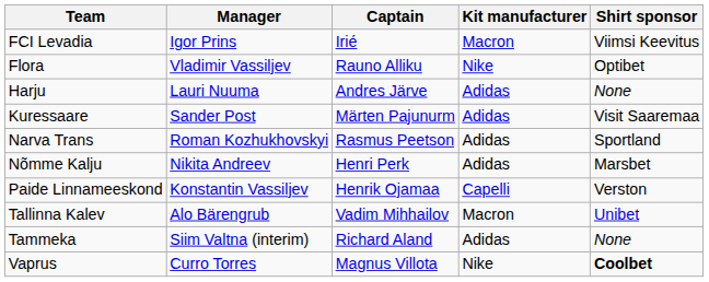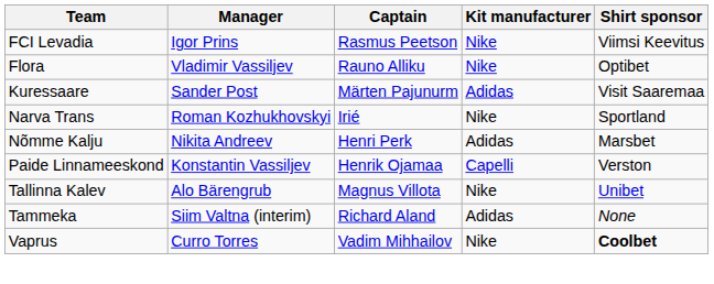 <table class="wikitable sortable">
 <tr>
 <th>Team</th>
 <th>Manager</th>
 <th>Captain</th>
 <th>Kit manufacturer</th>
 <th>Shirt sponsor</th>
 </tr>
 <tr>
 <td>FCI Levadia</td>
 <td> <a href='#'>Igor Prins</a></td>
-<td> <a href='#'>Irié</a></td>
-<td><a href='#'>Macron</a></td>
+<td> <a href='#'>Rasmus Peetson</a></td>
+<td><a href='#'>Nike</a></td>
 <td>Viimsi Keevitus</td>
 </tr>
 <tr>
 <td>Flora</td>
 <td> <a href='#'>Vladimir Vassiljev</a></td>
 <td> <a href='#'>Rauno Alliku</a></td>
 <td><a href='#'>Nike</a></td>
 <td>Optibet</td>
-</tr>
-<tr>
-<td>Harju</td>
-<td> <a href='#'>Lauri Nuuma</a></td>
-<td> <a href='#'>Andres Järve</a></td>
-<td><a href='#'>Adidas</a></td>
-<td><em>None</em></td>
 </tr>
 <tr>
 <td>Kuressaare</td>
 <td> <a href='#'>Sander Post</a></td>
 <td> <a href='#'>Märten Pajunurm</a></td>
 <td><a href='#'>Adidas</a></td>
 <td>Visit Saaremaa</td>
 </tr>
 <tr>
 <td>Narva Trans</td>
 <td> <a href='#'>Roman Kozhukhovskyi</a></td>
-<td> <a href='#'>Rasmus Peetson</a></td>
-<td>Adidas</td>
+<td> <a href='#'>Irié</a></td>
+<td>Nike</td>
 <td>Sportland</td>
 </tr>
 <tr>
 <td>Nõmme Kalju</td>
 <td> <a href='#'>Nikita Andreev</a></td>
 <td> <a href='#'>Henri Perk</a></td>
 <td>Adidas</td>
 <td>Marsbet</td>
 </tr>
 <tr>
 <td>Paide Linnameeskond</td>
 <td> <a href='#'>Konstantin Vassiljev</a></td>
 <td> <a href='#'>Henrik Ojamaa</a></td>
 <td><a href='#'>Capelli</a></td>
 <td>Verston</td>
 </tr>
 <tr>
 <td>Tallinna Kalev</td>
 <td> <a href='#'>Alo Bärengrub</a></td>
-<td> <a href='#'>Vadim Mihhailov</a></td>
-<td>Macron</td>
+<td> <a href='#'>Magnus Villota</a></td>
+<td>Nike</td>
 <td><a href='#'>Unibet</a></td>
 </tr>
 <tr>
 <td>Tammeka</td>
 <td> <a href='#'>Siim Valtna</a> (interim)</td>
 <td> <a href='#'>Richard Aland</a></td>
 <td>Adidas</td>
 <td><em>None</em></td>
 </tr>
 <tr>
 <td>Vaprus</td>
 <td> <a href='#'>Curro Torres</a></td>
-<td> <a href='#'>Magnus Villota</a></td>
+<td> <a href='#'>Vadim Mihhailov</a></td>
 <td>Nike</td>
 <td><strong>Coolbet</strong></td>
 </tr>
 </table>
